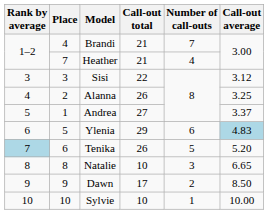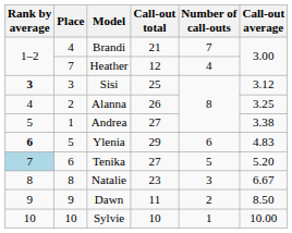 <table class="wikitable sortable" style="margin:auto; text-align:center; white-space:nowrap">
 <tr>
 <th>Rank by<br>average</th>
 <th>Place</th>
 <th>Model</th>
 <th>Call-out<br>total</th>
 <th>Number of<br>call-outs</th>
 <th>Call-out<br>average</th>
 </tr>
 <tr>
 <td rowspan="2">1–2</td>
 <td>4</td>
 <td>Brandi</td>
 <td>21</td>
 <td>7</td>
 <td rowspan="2">3.00</td>
 </tr>
 <tr>
 <td>7</td>
 <td>Heather</td>
-<td>21</td>
+<td>12</td>
 <td>4</td>
 </tr>
 <tr>
-<td>3</td>
+<td><strong>3</strong></td>
 <td>3</td>
 <td>Sisi</td>
-<td>22</td>
+<td>25</td>
 <td rowspan="3">8</td>
 <td>3.12</td>
 </tr>
 <tr>
 <td>4</td>
 <td>2</td>
 <td>Alanna</td>
 <td>26</td>
 <td>3.25</td>
 </tr>
 <tr>
 <td>5</td>
 <td>1</td>
 <td>Andrea</td>
 <td>27</td>
-<td>3.37</td>
+<td>3.38</td>
 </tr>
 <tr>
-<td>6</td>
+<td><strong>6</strong></td>
 <td>5</td>
 <td>Ylenia</td>
 <td>29</td>
 <td>6</td>
-<td style="background: lightblue;">4.83</td>
+<td>4.83</td>
 </tr>
 <tr>
 <td style="background: lightblue;">7</td>
 <td>6</td>
 <td>Tenika</td>
-<td>26</td>
+<td>27</td>
 <td>5</td>
 <td>5.20</td>
 </tr>
 <tr>
 <td>8</td>
 <td>8</td>
 <td>Natalie</td>
-<td>10</td>
+<td>23</td>
 <td>3</td>
-<td>6.65</td>
+<td>6.67</td>
 </tr>
 <tr>
 <td>9</td>
 <td>9</td>
 <td>Dawn</td>
-<td>17</td>
+<td>11</td>
 <td>2</td>
 <td>8.50</td>
 </tr>
 <tr>
 <td>10</td>
 <td>10</td>
 <td>Sylvie</td>
 <td>10</td>
 <td>1</td>
 <td>10.00</td>
 </tr>
 </table>
